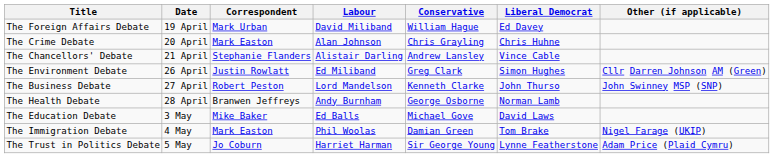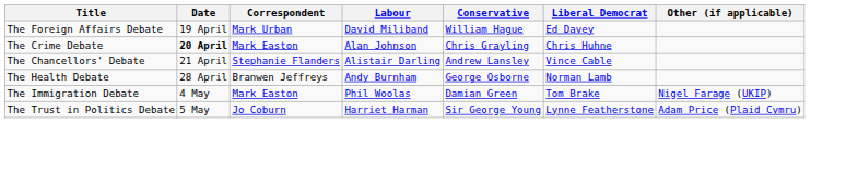 <table class="wikitable">
 <tr>
 <th>Title</th>
 <th>Date</th>
 <th>Correspondent</th>
 <th><a href='#'>Labour</a></th>
 <th><a href='#'>Conservative</a></th>
 <th><a href='#'>Liberal Democrat</a></th>
 <th>Other (if applicable)</th>
 </tr>
 <tr>
 <td>The Foreign Affairs Debate</td>
 <td>19 April</td>
 <td><a href='#'>Mark Urban</a></td>
 <td><a href='#'>David Miliband</a></td>
 <td><a href='#'>William Hague</a></td>
 <td><a href='#'>Ed Davey</a></td>
 <td></td>
 </tr>
 <tr>
 <td>The Crime Debate</td>
-<td>20 April</td>
+<td><strong>20 April</strong></td>
 <td><a href='#'>Mark Easton</a></td>
 <td><a href='#'>Alan Johnson</a></td>
 <td><a href='#'>Chris Grayling</a></td>
 <td><a href='#'>Chris Huhne</a></td>
 <td></td>
 </tr>
 <tr>
 <td>The Chancellors' Debate</td>
 <td>21 April</td>
 <td><a href='#'>Stephanie Flanders</a></td>
 <td><a href='#'>Alistair Darling</a></td>
 <td><a href='#'>Andrew Lansley</a></td>
 <td><a href='#'>Vince Cable</a></td>
 <td></td>
 </tr>
 <tr>
-<td>The Environment Debate</td>
-<td>26 April</td>
-<td><a href='#'>Justin Rowlatt</a></td>
-<td><a href='#'>Ed Miliband</a></td>
-<td><a href='#'>Greg Clark</a></td>
-<td><a href='#'>Simon Hughes</a></td>
-<td><a href='#'>Cllr</a> <a href='#'>Darren Johnson</a> <a href='#'>AM</a> (<a href='#'>Green</a>)</td>
-</tr>
-<tr>
-<td>The Business Debate</td>
-<td>27 April</td>
-<td><a href='#'>Robert Peston</a></td>
-<td><a href='#'>Lord Mandelson</a></td>
-<td><a href='#'>Kenneth Clarke</a></td>
-<td><a href='#'>John Thurso</a></td>
-<td><a href='#'>John Swinney</a> <a href='#'>MSP</a> (<a href='#'>SNP</a>)</td>
-</tr>
-<tr>
 <td>The Health Debate</td>
 <td>28 April</td>
 <td>Branwen Jeffreys</td>
 <td><a href='#'>Andy Burnham</a></td>
 <td><a href='#'>George Osborne</a></td>
 <td><a href='#'>Norman Lamb</a></td>
-<td></td>
-</tr>
-<tr>
-<td>The Education Debate</td>
-<td>3 May</td>
-<td><a href='#'>Mike Baker</a></td>
-<td><a href='#'>Ed Balls</a></td>
-<td><a href='#'>Michael Gove</a></td>
-<td><a href='#'>David Laws</a></td>
 <td></td>
 </tr>
 <tr>
 <td>The Immigration Debate</td>
 <td>4 May</td>
 <td><a href='#'>Mark Easton</a></td>
 <td><a href='#'>Phil Woolas</a></td>
 <td><a href='#'>Damian Green</a></td>
 <td><a href='#'>Tom Brake</a></td>
 <td><a href='#'>Nigel Farage</a> (<a href='#'>UKIP</a>)</td>
 </tr>
 <tr>
 <td>The Trust in Politics Debate</td>
 <td>5 May</td>
 <td><a href='#'>Jo Coburn</a></td>
 <td><a href='#'>Harriet Harman</a></td>
 <td><a href='#'>Sir George Young</a></td>
 <td><a href='#'>Lynne Featherstone</a></td>
 <td><a href='#'>Adam Price</a> (<a href='#'>Plaid Cymru</a>)</td>
 </tr>
 </table>
